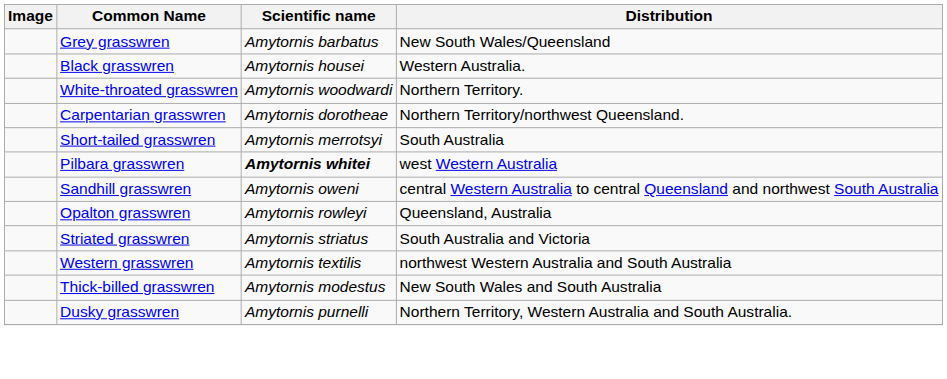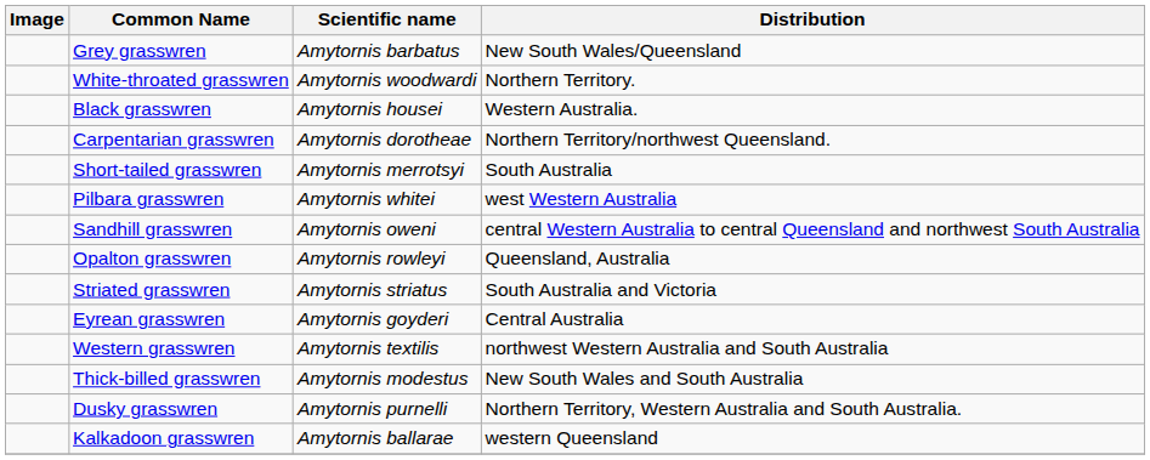 <table class="wikitable">
 <tr>
 <th>Image</th>
 <th>Common Name</th>
 <th>Scientific name</th>
 <th>Distribution</th>
 </tr>
 <tr>
 <td></td>
 <td><a href='#'>Grey grasswren</a></td>
 <td><em>Amytornis barbatus</em></td>
 <td>New South Wales/Queensland</td>
 </tr>
 <tr>
 <td></td>
+<td><a href='#'>White-throated grasswren</a></td>
+<td><em>Amytornis woodwardi</em></td>
+<td>Northern Territory.</td>
+</tr>
+<tr>
+<td></td>
 <td><a href='#'>Black grasswren</a></td>
 <td><em>Amytornis housei</em></td>
 <td>Western Australia.</td>
-</tr>
-<tr>
-<td></td>
-<td><a href='#'>White-throated grasswren</a></td>
-<td><em>Amytornis woodwardi</em></td>
-<td>Northern Territory.</td>
 </tr>
 <tr>
 <td></td>
 <td><a href='#'>Carpentarian grasswren</a></td>
 <td><em>Amytornis dorotheae</em></td>
 <td>Northern Territory/northwest Queensland.</td>
 </tr>
 <tr>
 <td></td>
 <td><a href='#'>Short-tailed grasswren</a></td>
 <td><em>Amytornis merrotsyi</em></td>
 <td>South Australia</td>
 </tr>
 <tr>
 <td></td>
 <td><a href='#'>Pilbara grasswren</a></td>
-<td><strong><em>Amytornis whitei</em></strong></td>
+<td><em>Amytornis whitei</em></td>
 <td>west <a href='#'>Western Australia</a></td>
 </tr>
 <tr>
 <td></td>
 <td><a href='#'>Sandhill grasswren</a></td>
 <td><em>Amytornis oweni</em></td>
 <td>central <a href='#'>Western Australia</a> to central <a href='#'>Queensland</a> and northwest <a href='#'>South Australia</a></td>
 </tr>
 <tr>
 <td></td>
 <td><a href='#'>Opalton grasswren</a></td>
 <td><em>Amytornis rowleyi</em></td>
 <td>Queensland, Australia</td>
 </tr>
 <tr>
 <td></td>
 <td><a href='#'>Striated grasswren</a></td>
 <td><em>Amytornis striatus</em></td>
 <td>South Australia and Victoria</td>
 </tr>
 <tr>
 <td></td>
+<td><a href='#'>Eyrean grasswren</a></td>
+<td><em>Amytornis goyderi</em></td>
+<td>Central Australia</td>
+</tr>
+<tr>
+<td></td>
 <td><a href='#'>Western grasswren</a></td>
 <td><em>Amytornis textilis</em></td>
 <td>northwest Western Australia and South Australia</td>
 </tr>
 <tr>
 <td></td>
 <td><a href='#'>Thick-billed grasswren</a></td>
 <td><em>Amytornis modestus</em></td>
 <td>New South Wales and South Australia</td>
 </tr>
 <tr>
 <td></td>
 <td><a href='#'>Dusky grasswren</a></td>
 <td><em>Amytornis purnelli</em></td>
 <td>Northern Territory, Western Australia and South Australia.</td>
 </tr>
 <tr>
+<td></td>
+<td><a href='#'>Kalkadoon grasswren</a></td>
+<td><em>Amytornis ballarae</em></td>
+<td>western Queensland</td>
+</tr>
+<tr>
 </tr>
 </table>
